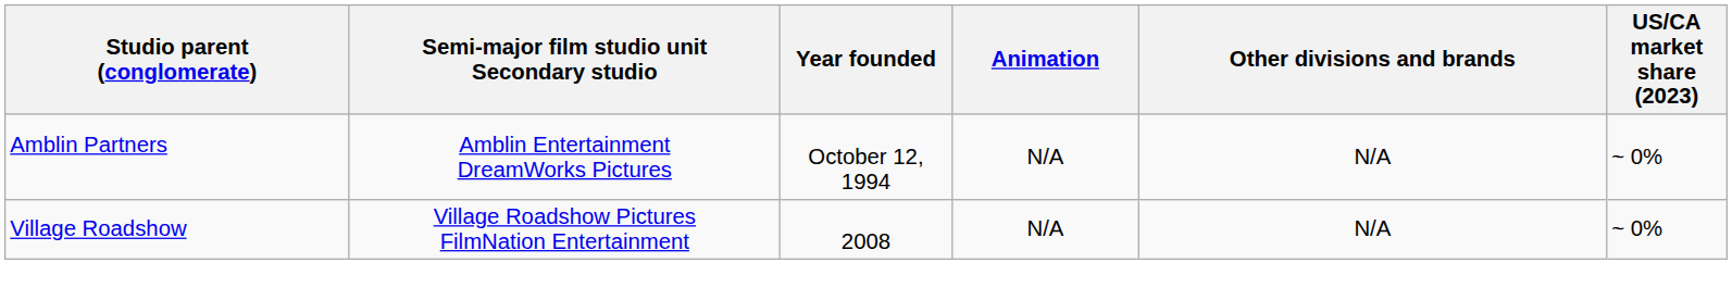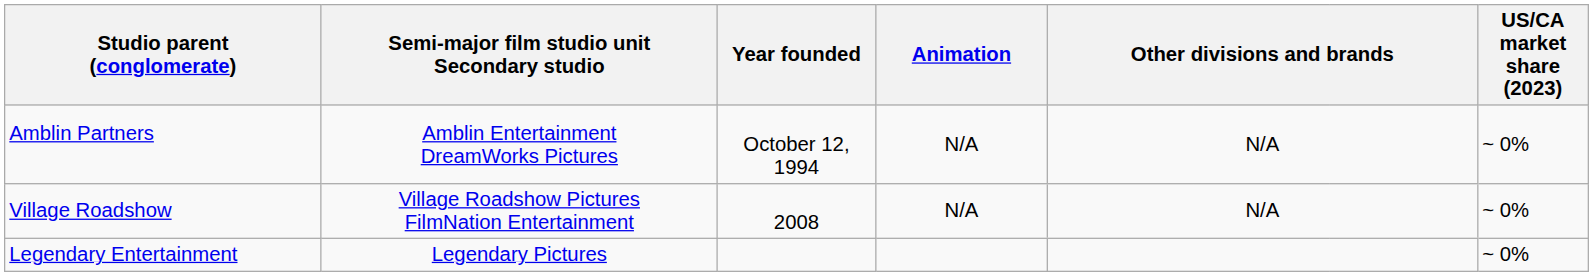 <table class="wikitable sortable" style="font-size:100%">
 <tr>
 <th width="20%">Studio parent<br>(<a href='#'>conglomerate</a>)</th>
 <th width="25%">Semi-major film studio unit<br>Secondary studio</th>
 <th width="10%">Year founded</th>
 <th><a href='#'>Animation</a></th>
 <th colspan="3">Other divisions and brands</th>
 <th width="7%">US/CA market share (2023)</th>
 </tr>
 <tr>
 <td><a href='#'>Amblin Partners</a><br><br></td>
 <td align="center"><a href='#'>Amblin Entertainment</a><br><a href='#'>DreamWorks Pictures</a></td>
 <td align="center"><br>October 12, 1994</td>
 <td style='border-style: solid none solid solid;' align=center>N/A</td>
 <td style='border-style: solid none solid solid;' colspan="3" align=center>N/A</td>
 <td>~ 0%</td>
 </tr>
 <tr>
 <td><a href='#'>Village Roadshow</a><br></td>
 <td align="center"><a href='#'>Village Roadshow Pictures</a><br><a href='#'>FilmNation Entertainment</a></td>
 <td align="center"><br>2008</td>
 <td style='border-style: solid none solid solid;' align=center>N/A</td>
 <td style='border-style: solid none solid solid;' colspan='3' align=center>N/A</td>
 <td>~ 0%</td>
 </tr>
+<tr>
+<td><a href='#'>Legendary Entertainment</a><br></td>
+<td align="center"><a href='#'>Legendary Pictures</a></td>
+<td align="center"></td>
+<td></td>
+<td style='border-style: solid none solid solid;'></td>
+<td style='border-style: solid none solid none;'></td>
+<td style='border-style: solid solid solid none;'></td>
+<td>~ 0%</td>
+</tr>
 </table>
